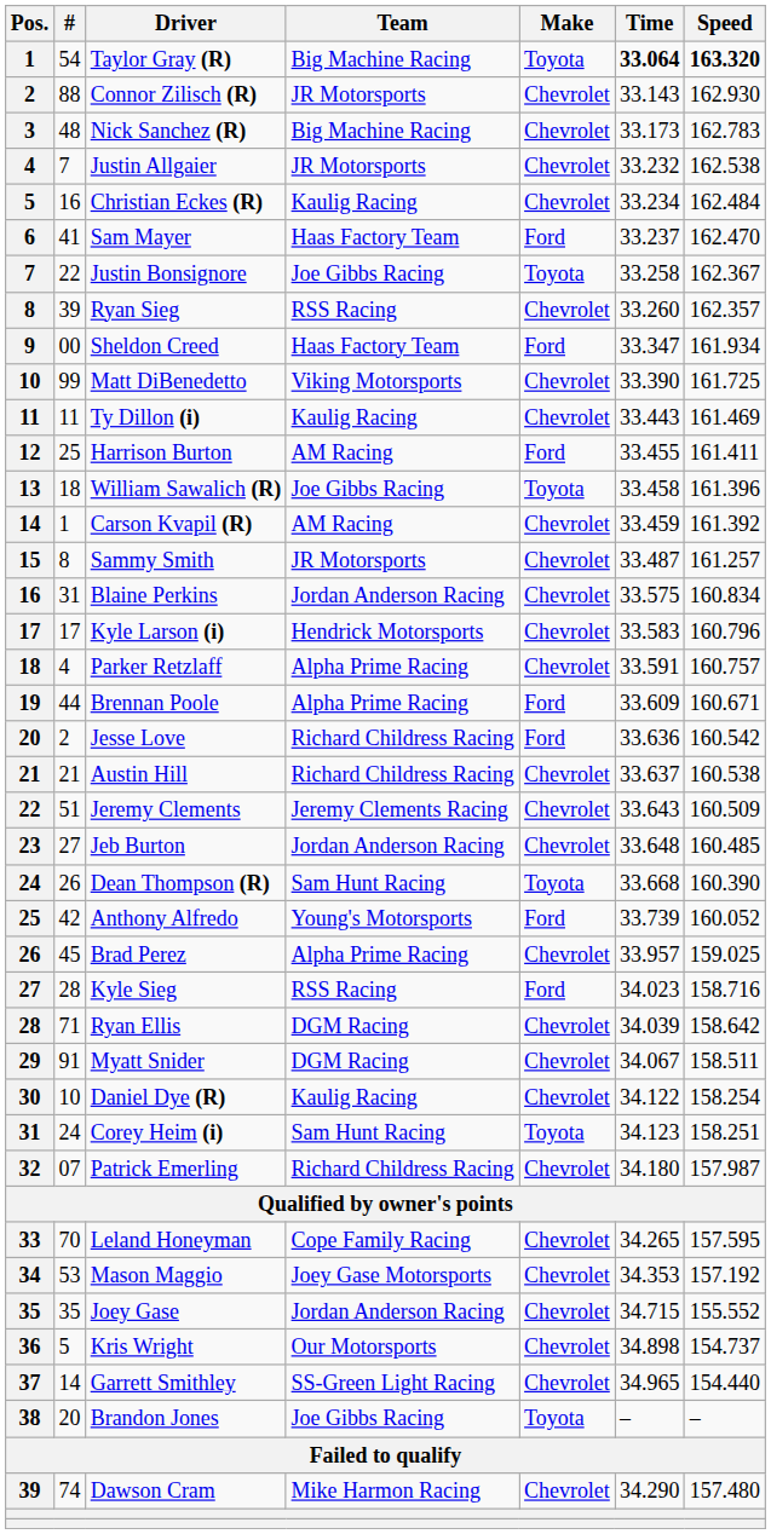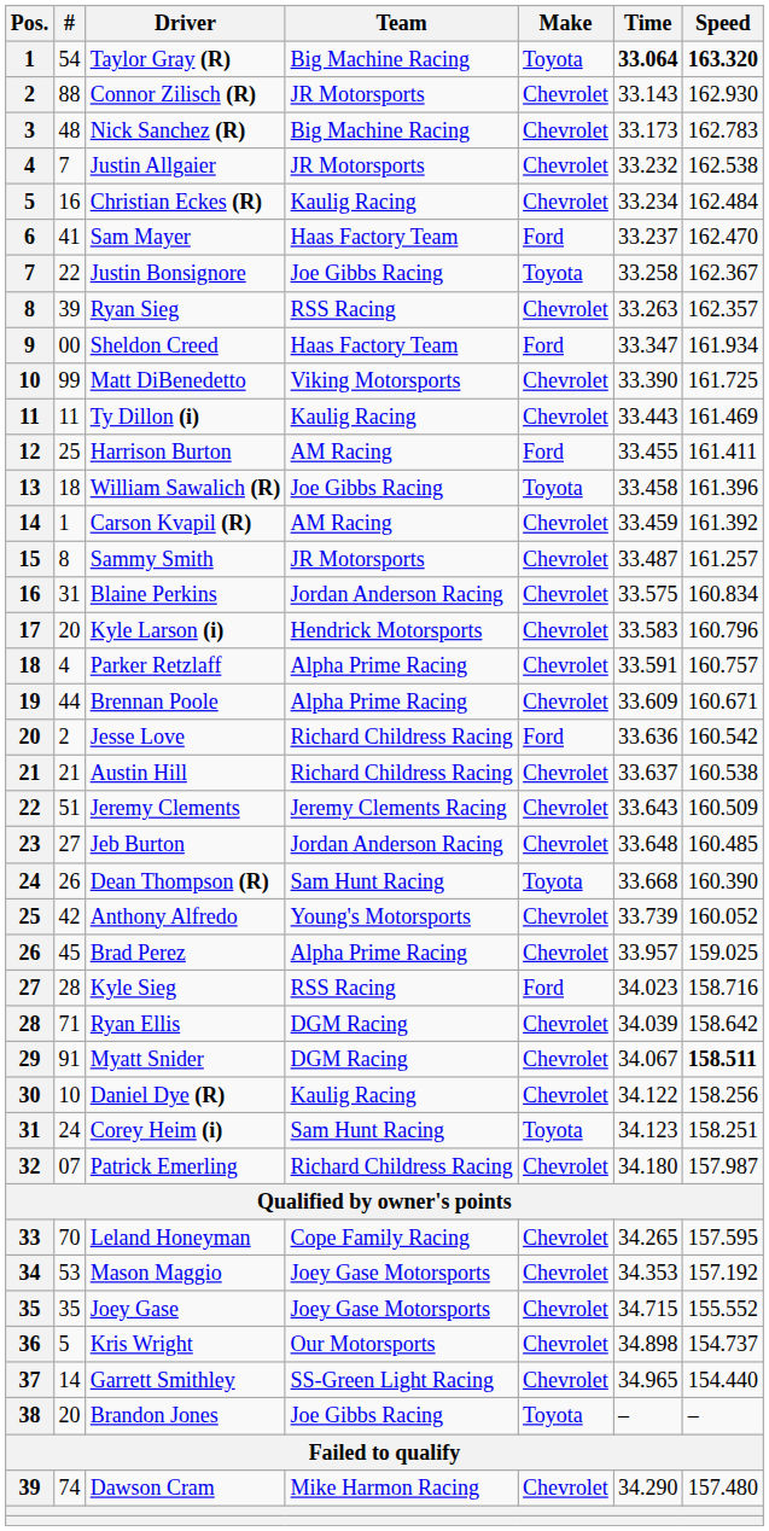 <table class="wikitable" style="font-size:95%">
 <tr>
 <th>Pos.</th>
 <th>#</th>
 <th>Driver</th>
 <th>Team</th>
 <th>Make</th>
 <th>Time</th>
 <th>Speed</th>
 </tr>
 <tr>
 <th>1</th>
 <td>54</td>
 <td><a href='#'>Taylor Gray</a> <strong>(R)</strong></td>
 <td><a href='#'>Big Machine Racing</a></td>
 <td><a href='#'>Toyota</a></td>
 <td><strong>33.064</strong></td>
 <td><strong>163.320</strong></td>
 </tr>
 <tr>
 <th>2</th>
 <td>88</td>
 <td><a href='#'>Connor Zilisch</a> <strong>(R)</strong></td>
 <td><a href='#'>JR Motorsports</a></td>
 <td><a href='#'>Chevrolet</a></td>
 <td>33.143</td>
 <td>162.930</td>
 </tr>
 <tr>
 <th>3</th>
 <td>48</td>
 <td><a href='#'>Nick Sanchez</a> <strong>(R)</strong></td>
 <td><a href='#'>Big Machine Racing</a></td>
 <td><a href='#'>Chevrolet</a></td>
 <td>33.173</td>
 <td>162.783</td>
 </tr>
 <tr>
 <th>4</th>
 <td>7</td>
 <td><a href='#'>Justin Allgaier</a></td>
 <td><a href='#'>JR Motorsports</a></td>
 <td><a href='#'>Chevrolet</a></td>
 <td>33.232</td>
 <td>162.538</td>
 </tr>
 <tr>
 <th>5</th>
 <td>16</td>
 <td><a href='#'>Christian Eckes</a> <strong>(R)</strong></td>
 <td><a href='#'>Kaulig Racing</a></td>
 <td><a href='#'>Chevrolet</a></td>
 <td>33.234</td>
 <td>162.484</td>
 </tr>
 <tr>
 <th>6</th>
 <td>41</td>
 <td><a href='#'>Sam Mayer</a></td>
 <td nowrap=""><a href='#'>Haas Factory Team</a></td>
 <td><a href='#'>Ford</a></td>
 <td>33.237</td>
 <td>162.470</td>
 </tr>
 <tr>
 <th>7</th>
 <td>22</td>
 <td><a href='#'>Justin Bonsignore</a></td>
 <td><a href='#'>Joe Gibbs Racing</a></td>
 <td><a href='#'>Toyota</a></td>
 <td>33.258</td>
 <td>162.367</td>
 </tr>
 <tr>
 <th>8</th>
 <td>39</td>
 <td><a href='#'>Ryan Sieg</a></td>
 <td><a href='#'>RSS Racing</a></td>
 <td><a href='#'>Chevrolet</a></td>
-<td>33.260</td>
+<td>33.263</td>
 <td>162.357</td>
 </tr>
 <tr>
 <th>9</th>
 <td>00</td>
 <td><a href='#'>Sheldon Creed</a></td>
 <td><a href='#'>Haas Factory Team</a></td>
 <td><a href='#'>Ford</a></td>
 <td>33.347</td>
 <td>161.934</td>
 </tr>
 <tr>
 <th>10</th>
 <td>99</td>
 <td><a href='#'>Matt DiBenedetto</a></td>
 <td><a href='#'>Viking Motorsports</a></td>
 <td><a href='#'>Chevrolet</a></td>
 <td>33.390</td>
 <td>161.725</td>
 </tr>
 <tr>
 <th>11</th>
 <td>11</td>
 <td><a href='#'>Ty Dillon</a> <strong>(i)</strong></td>
 <td><a href='#'>Kaulig Racing</a></td>
 <td><a href='#'>Chevrolet</a></td>
 <td>33.443</td>
 <td>161.469</td>
 </tr>
 <tr>
 <th>12</th>
 <td>25</td>
 <td><a href='#'>Harrison Burton</a></td>
 <td><a href='#'>AM Racing</a></td>
 <td><a href='#'>Ford</a></td>
 <td>33.455</td>
 <td>161.411</td>
 </tr>
 <tr>
 <th>13</th>
 <td>18</td>
 <td><a href='#'>William Sawalich</a> <strong>(R)</strong></td>
 <td><a href='#'>Joe Gibbs Racing</a></td>
 <td><a href='#'>Toyota</a></td>
 <td>33.458</td>
 <td>161.396</td>
 </tr>
 <tr>
 <th>14</th>
 <td>1</td>
 <td><a href='#'>Carson Kvapil</a> <strong>(R)</strong></td>
 <td><a href='#'>AM Racing</a></td>
 <td><a href='#'>Chevrolet</a></td>
 <td>33.459</td>
 <td>161.392</td>
 </tr>
 <tr>
 <th>15</th>
 <td>8</td>
 <td><a href='#'>Sammy Smith</a></td>
 <td><a href='#'>JR Motorsports</a></td>
 <td><a href='#'>Chevrolet</a></td>
 <td>33.487</td>
 <td>161.257</td>
 </tr>
 <tr>
 <th>16</th>
 <td>31</td>
 <td><a href='#'>Blaine Perkins</a></td>
 <td><a href='#'>Jordan Anderson Racing</a></td>
 <td><a href='#'>Chevrolet</a></td>
 <td>33.575</td>
 <td>160.834</td>
 </tr>
 <tr>
 <th>17</th>
-<td>17</td>
+<td>20</td>
 <td nowrap=""><a href='#'>Kyle Larson</a> <strong>(i)</strong></td>
 <td><a href='#'>Hendrick Motorsports</a></td>
 <td><a href='#'>Chevrolet</a></td>
 <td>33.583</td>
 <td>160.796</td>
 </tr>
 <tr>
 <th>18</th>
 <td>4</td>
 <td><a href='#'>Parker Retzlaff</a></td>
 <td><a href='#'>Alpha Prime Racing</a></td>
 <td><a href='#'>Chevrolet</a></td>
 <td>33.591</td>
 <td>160.757</td>
 </tr>
 <tr>
 <th>19</th>
 <td>44</td>
 <td><a href='#'>Brennan Poole</a></td>
 <td><a href='#'>Alpha Prime Racing</a></td>
-<td><a href='#'>Ford</a></td>
+<td><a href='#'>Chevrolet</a></td>
 <td>33.609</td>
 <td>160.671</td>
 </tr>
 <tr>
 <th>20</th>
 <td>2</td>
 <td><a href='#'>Jesse Love</a></td>
 <td><a href='#'>Richard Childress Racing</a></td>
 <td><a href='#'>Ford</a></td>
 <td>33.636</td>
 <td>160.542</td>
 </tr>
 <tr>
 <th>21</th>
 <td>21</td>
 <td><a href='#'>Austin Hill</a></td>
 <td><a href='#'>Richard Childress Racing</a></td>
 <td><a href='#'>Chevrolet</a></td>
 <td>33.637</td>
 <td>160.538</td>
 </tr>
 <tr>
 <th>22</th>
 <td>51</td>
 <td><a href='#'>Jeremy Clements</a></td>
 <td nowrap=""><a href='#'>Jeremy Clements Racing</a></td>
 <td><a href='#'>Chevrolet</a></td>
 <td>33.643</td>
 <td>160.509</td>
 </tr>
 <tr>
 <th>23</th>
 <td>27</td>
 <td><a href='#'>Jeb Burton</a></td>
 <td><a href='#'>Jordan Anderson Racing</a></td>
 <td><a href='#'>Chevrolet</a></td>
 <td>33.648</td>
 <td>160.485</td>
 </tr>
 <tr>
 <th>24</th>
 <td>26</td>
 <td><a href='#'>Dean Thompson</a> <strong>(R)</strong></td>
 <td><a href='#'>Sam Hunt Racing</a></td>
 <td><a href='#'>Toyota</a></td>
 <td>33.668</td>
 <td>160.390</td>
 </tr>
 <tr>
 <th>25</th>
 <td>42</td>
 <td><a href='#'>Anthony Alfredo</a></td>
 <td><a href='#'>Young's Motorsports</a></td>
-<td><a href='#'>Ford</a></td>
+<td><a href='#'>Chevrolet</a></td>
 <td>33.739</td>
 <td>160.052</td>
 </tr>
 <tr>
 <th>26</th>
 <td>45</td>
 <td><a href='#'>Brad Perez</a></td>
 <td><a href='#'>Alpha Prime Racing</a></td>
 <td><a href='#'>Chevrolet</a></td>
 <td>33.957</td>
 <td>159.025</td>
 </tr>
 <tr>
 <th>27</th>
 <td>28</td>
 <td><a href='#'>Kyle Sieg</a></td>
 <td><a href='#'>RSS Racing</a></td>
 <td><a href='#'>Ford</a></td>
 <td>34.023</td>
 <td>158.716</td>
 </tr>
 <tr>
 <th>28</th>
 <td>71</td>
 <td><a href='#'>Ryan Ellis</a></td>
 <td><a href='#'>DGM Racing</a></td>
 <td><a href='#'>Chevrolet</a></td>
 <td>34.039</td>
 <td>158.642</td>
 </tr>
 <tr>
 <th>29</th>
 <td>91</td>
 <td><a href='#'>Myatt Snider</a></td>
 <td><a href='#'>DGM Racing</a></td>
 <td><a href='#'>Chevrolet</a></td>
 <td>34.067</td>
-<td>158.511</td>
+<td><strong>158.511</strong></td>
 </tr>
 <tr>
 <th>30</th>
 <td>10</td>
 <td><a href='#'>Daniel Dye</a> <strong>(R)</strong></td>
 <td><a href='#'>Kaulig Racing</a></td>
 <td><a href='#'>Chevrolet</a></td>
 <td>34.122</td>
-<td>158.254</td>
+<td>158.256</td>
 </tr>
 <tr>
 <th>31</th>
 <td>24</td>
 <td><a href='#'>Corey Heim</a> <strong>(i)</strong></td>
 <td><a href='#'>Sam Hunt Racing</a></td>
 <td><a href='#'>Toyota</a></td>
 <td>34.123</td>
 <td>158.251</td>
 </tr>
 <tr>
 <th>32</th>
 <td>07</td>
 <td><a href='#'>Patrick Emerling</a></td>
 <td><a href='#'>Richard Childress Racing</a></td>
 <td><a href='#'>Chevrolet</a></td>
 <td>34.180</td>
 <td>157.987</td>
 </tr>
 <tr>
 <th colspan="7">Qualified by owner's points</th>
 </tr>
 <tr>
 <th>33</th>
 <td>70</td>
 <td><a href='#'>Leland Honeyman</a></td>
 <td><a href='#'>Cope Family Racing</a></td>
 <td><a href='#'>Chevrolet</a></td>
 <td>34.265</td>
 <td>157.595</td>
 </tr>
 <tr>
 <th>34</th>
 <td>53</td>
 <td><a href='#'>Mason Maggio</a></td>
 <td><a href='#'>Joey Gase Motorsports</a></td>
 <td><a href='#'>Chevrolet</a></td>
 <td>34.353</td>
 <td>157.192</td>
 </tr>
 <tr>
 <th>35</th>
 <td>35</td>
 <td><a href='#'>Joey Gase</a></td>
-<td><a href='#'>Jordan Anderson Racing</a></td>
+<td><a href='#'>Joey Gase Motorsports</a></td>
 <td><a href='#'>Chevrolet</a></td>
 <td>34.715</td>
 <td>155.552</td>
 </tr>
 <tr>
 <th>36</th>
 <td>5</td>
 <td><a href='#'>Kris Wright</a></td>
 <td><a href='#'>Our Motorsports</a></td>
 <td><a href='#'>Chevrolet</a></td>
 <td>34.898</td>
 <td>154.737</td>
 </tr>
 <tr>
 <th>37</th>
 <td>14</td>
 <td><a href='#'>Garrett Smithley</a></td>
 <td><a href='#'>SS-Green Light Racing</a></td>
 <td><a href='#'>Chevrolet</a></td>
 <td>34.965</td>
 <td>154.440</td>
 </tr>
 <tr>
 <th>38</th>
 <td>20</td>
 <td><a href='#'>Brandon Jones</a></td>
 <td><a href='#'>Joe Gibbs Racing</a></td>
 <td><a href='#'>Toyota</a></td>
 <td>–</td>
 <td>–</td>
 </tr>
 <tr>
 <th colspan="7">Failed to qualify</th>
 </tr>
 <tr>
 <th>39</th>
 <td>74</td>
 <td><a href='#'>Dawson Cram</a></td>
 <td><a href='#'>Mike Harmon Racing</a></td>
 <td><a href='#'>Chevrolet</a></td>
 <td>34.290</td>
 <td>157.480</td>
 </tr>
 <tr>
 <th colspan="7"></th>
 </tr>
 <tr>
 <th colspan="7"></th>
 </tr>
 </table>
